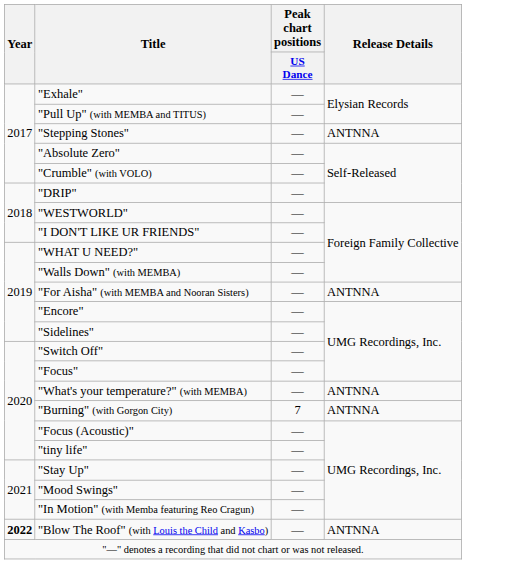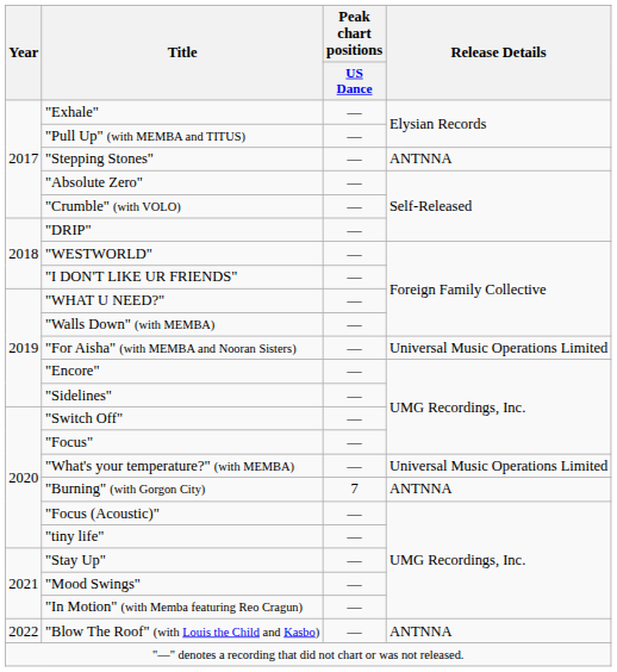 <table class="wikitable">
 <tr>
 <th rowspan="2">Year</th>
 <th rowspan="2">Title</th>
 <th>Peak<br>chart<br>positions</th>
 <th rowspan="2">Release Details</th>
 </tr>
 <tr>
 <th scope="col" style="width:3em;font-size:90%;"><a href='#'>US<br>Dance</a><br></th>
 </tr>
 <tr>
 <td rowspan="5">2017</td>
 <td>"Exhale"</td>
 <td align="center">—</td>
 <td rowspan="2">Elysian Records</td>
 </tr>
 <tr>
 <td>"Pull Up" <small>(with MEMBA and TITUS)</small></td>
 <td align="center">—</td>
 </tr>
 <tr>
 <td>"Stepping Stones"</td>
 <td align="center">—</td>
 <td>ANTNNA</td>
 </tr>
 <tr>
 <td>"Absolute Zero"</td>
 <td align="center">—</td>
 <td rowspan="3">Self-Released</td>
 </tr>
 <tr>
 <td>"Crumble" <small>(with VOLO)</small></td>
 <td align="center">—</td>
 </tr>
 <tr>
 <td rowspan="3">2018</td>
 <td>"DRIP"</td>
 <td align="center">—</td>
 </tr>
 <tr>
 <td>"WESTWORLD"</td>
 <td align="center">—</td>
 <td rowspan="4">Foreign Family Collective</td>
 </tr>
 <tr>
 <td>"I DON'T LIKE UR FRIENDS"</td>
 <td align="center">—</td>
 </tr>
 <tr>
 <td rowspan="5">2019</td>
 <td>"WHAT U NEED?"</td>
 <td align="center">—</td>
 </tr>
 <tr>
 <td>"Walls Down" <small>(with MEMBA)</small></td>
 <td align="center">—</td>
 </tr>
 <tr>
 <td>"For Aisha" <small>(with MEMBA and Nooran Sisters)</small></td>
 <td align="center">—</td>
-<td>ANTNNA</td>
+<td>Universal Music Operations Limited</td>
 </tr>
 <tr>
 <td>"Encore"</td>
 <td align="center">—</td>
 <td rowspan="4">UMG Recordings, Inc.</td>
 </tr>
 <tr>
 <td>"Sidelines"</td>
 <td align="center">—</td>
 </tr>
 <tr>
 <td rowspan="6">2020</td>
 <td>"Switch Off"</td>
 <td align="center">—</td>
 </tr>
 <tr>
 <td>"Focus"</td>
 <td align="center">—</td>
 </tr>
 <tr>
 <td>"What's your temperature?" <small>(with MEMBA)</small></td>
 <td align="center">—</td>
-<td>ANTNNA</td>
+<td>Universal Music Operations Limited</td>
 </tr>
 <tr>
 <td>"Burning" <small>(with Gorgon City)</small></td>
 <td align="center">7</td>
 <td>ANTNNA</td>
 </tr>
 <tr>
 <td>"Focus (Acoustic)"</td>
 <td align="center">—</td>
 <td rowspan="5">UMG Recordings, Inc.</td>
 </tr>
 <tr>
 <td>"tiny life"</td>
 <td align="center">—</td>
 </tr>
 <tr>
 <td rowspan="3">2021</td>
 <td>"Stay Up"</td>
 <td align="center">—</td>
 </tr>
 <tr>
 <td>"Mood Swings"</td>
 <td align="center">—</td>
 </tr>
 <tr>
 <td>"In Motion" <small>(with Memba featuring Reo Cragun)</small></td>
 <td align="center">—</td>
 </tr>
 <tr>
-<td><strong>2022</strong></td>
+<td>2022</td>
 <td>"Blow The Roof" <small>(with <a href='#'>Louis the Child</a> and <a href='#'>Kasbo</a>)</small></td>
 <td align="center">—</td>
 <td>ANTNNA</td>
 </tr>
 <tr>
 <td colspan="4" style="text-align:center;"><small>"—" denotes a recording that did not chart or was not released.</small></td>
 </tr>
 </table>
